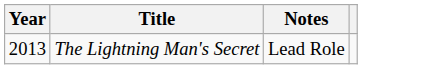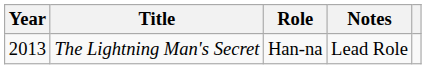 <table class="wikitable">
 <tr>
 <th scope="col">Year</th>
 <th scope="col">Title</th>
+<th scope="col">Role</th>
 <th scope="col">Notes</th>
 <th scope="col"></th>
 </tr>
 <tr>
 <td>2013</td>
 <td><em>The Lightning Man's Secret</em></td>
+<td>Han-na</td>
 <td>Lead Role</td>
 <td></td>
 </tr>
 </table>
